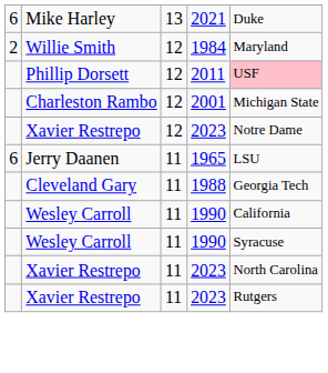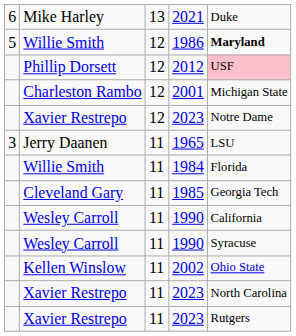 <table class="wikitable">
 <tr>
 </tr>
 <tr>
 <td>6</td>
 <td>Mike Harley</td>
 <td>13</td>
 <td><a href='#'>2021</a></td>
 <td style="font-size:80%;">Duke</td>
 </tr>
 <tr>
-<td>2</td>
+<td>5</td>
 <td><a href='#'>Willie Smith</a></td>
 <td>12</td>
-<td><a href='#'>1984</a></td>
-<td style="font-size:80%;">Maryland</td>
+<td><a href='#'>1986</a></td>
+<td style="font-size:80%;"><strong>Maryland</strong></td>
 </tr>
 <tr>
 <td></td>
 <td><a href='#'>Phillip Dorsett</a></td>
 <td>12</td>
-<td><a href='#'>2011</a></td>
+<td><a href='#'>2012</a></td>
 <td style="background: pink; font-size:80%;">USF</td>
 </tr>
 <tr>
 <td></td>
 <td><a href='#'>Charleston Rambo</a></td>
 <td>12</td>
 <td><a href='#'>2001</a></td>
 <td style="font-size:80%;">Michigan State</td>
 </tr>
 <tr>
 <td></td>
 <td><a href='#'>Xavier Restrepo</a></td>
 <td>12</td>
 <td><a href='#'>2023</a></td>
 <td style="font-size:80%;">Notre Dame</td>
 </tr>
 <tr>
-<td>6</td>
+<td>3</td>
 <td>Jerry Daanen</td>
 <td>11</td>
 <td><a href='#'>1965</a></td>
 <td style="font-size:80%;">LSU</td>
 </tr>
 <tr>
 <td></td>
+<td><a href='#'>Willie Smith</a></td>
+<td>11</td>
+<td><a href='#'>1984</a></td>
+<td style="font-size:80%;">Florida</td>
+</tr>
+<tr>
+<td></td>
 <td><a href='#'>Cleveland Gary</a></td>
 <td>11</td>
-<td><a href='#'>1988</a></td>
+<td><a href='#'>1985</a></td>
 <td style="font-size:80%;">Georgia Tech</td>
 </tr>
 <tr>
 <td></td>
 <td><a href='#'>Wesley Carroll</a></td>
 <td>11</td>
 <td><a href='#'>1990</a></td>
 <td style="font-size:80%;">California</td>
 </tr>
 <tr>
 <td></td>
 <td><a href='#'>Wesley Carroll</a></td>
 <td>11</td>
 <td><a href='#'>1990</a></td>
 <td style="font-size:80%;">Syracuse</td>
 </tr>
 <tr>
 <td></td>
+<td><a href='#'>Kellen Winslow</a></td>
+<td>11</td>
+<td><a href='#'>2002</a></td>
+<td style="font-size:80%;"><a href='#'>Ohio State</a></td>
+</tr>
+<tr>
+<td></td>
 <td><a href='#'>Xavier Restrepo</a></td>
 <td>11</td>
 <td><a href='#'>2023</a></td>
 <td style="font-size:80%;">North Carolina</td>
 </tr>
 <tr>
 <td></td>
 <td><a href='#'>Xavier Restrepo</a></td>
 <td>11</td>
 <td><a href='#'>2023</a></td>
 <td style="font-size:80%;">Rutgers</td>
 </tr>
 </table>
